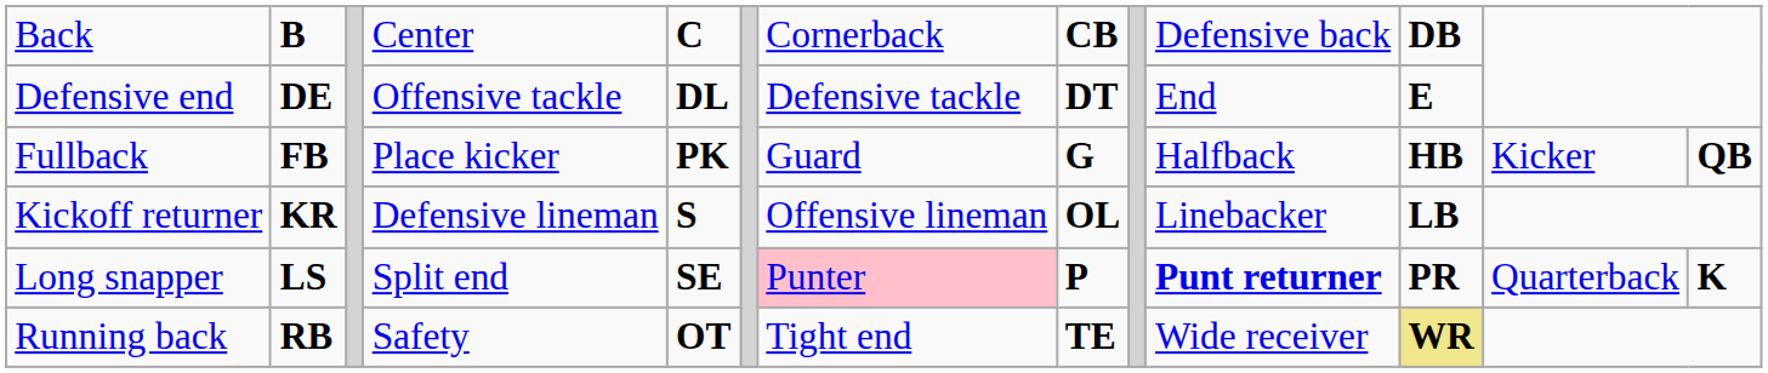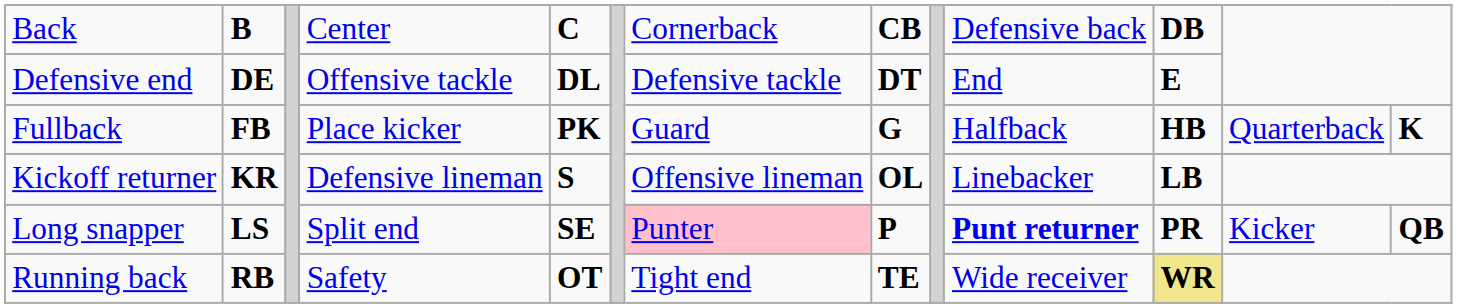 <table class="wikitable">
 <tr>
 <td><a href='#'>Back</a></td>
 <td><strong>B</strong></td>
 <td rowSpan="6" style="background-color:lightgrey;"></td>
 <td><a href='#'>Center</a></td>
 <td><strong>C</strong></td>
 <td rowSpan="6" style="background-color:lightgrey;"></td>
 <td><a href='#'>Cornerback</a></td>
 <td><strong>CB</strong></td>
 <td rowSpan="6" style="background-color:lightgrey;"></td>
 <td><a href='#'>Defensive back</a></td>
 <td><strong>DB</strong></td>
 </tr>
 <tr>
 <td><a href='#'>Defensive end</a></td>
 <td><strong>DE</strong></td>
 <td><a href='#'>Offensive tackle</a></td>
 <td><strong>DL</strong></td>
 <td><a href='#'>Defensive tackle</a></td>
 <td><strong>DT</strong></td>
 <td><a href='#'>End</a></td>
 <td><strong>E</strong></td>
 </tr>
 <tr>
 <td><a href='#'>Fullback</a></td>
 <td><strong>FB</strong></td>
 <td><a href='#'>Place kicker</a></td>
 <td><strong>PK</strong></td>
 <td><a href='#'>Guard</a></td>
 <td><strong>G</strong></td>
 <td><a href='#'>Halfback</a></td>
 <td><strong>HB</strong></td>
-<td><a href='#'>Kicker</a></td>
-<td><strong>QB</strong></td>
+<td><a href='#'>Quarterback</a></td>
+<td><strong>K</strong></td>
 </tr>
 <tr>
 <td><a href='#'>Kickoff returner</a></td>
 <td><strong>KR</strong></td>
 <td><a href='#'>Defensive lineman</a></td>
 <td><strong>S</strong></td>
 <td><a href='#'>Offensive lineman</a></td>
 <td><strong>OL</strong></td>
 <td><a href='#'>Linebacker</a></td>
 <td><strong>LB</strong></td>
 </tr>
 <tr>
 <td><a href='#'>Long snapper</a></td>
 <td><strong>LS</strong></td>
 <td><a href='#'>Split end</a></td>
 <td><strong>SE</strong></td>
 <td style="background: pink;"><a href='#'>Punter</a></td>
 <td><strong>P</strong></td>
 <td><strong><a href='#'>Punt returner</a></strong></td>
 <td><strong>PR</strong></td>
-<td><a href='#'>Quarterback</a></td>
-<td><strong>K</strong></td>
+<td><a href='#'>Kicker</a></td>
+<td><strong>QB</strong></td>
 </tr>
 <tr>
 <td><a href='#'>Running back</a></td>
 <td><strong>RB</strong></td>
 <td><a href='#'>Safety</a></td>
 <td><strong>OT</strong></td>
 <td><a href='#'>Tight end</a></td>
 <td><strong>TE</strong></td>
 <td><a href='#'>Wide receiver</a></td>
 <td style="background: khaki;"><strong>WR</strong></td>
 </tr>
 </table>
